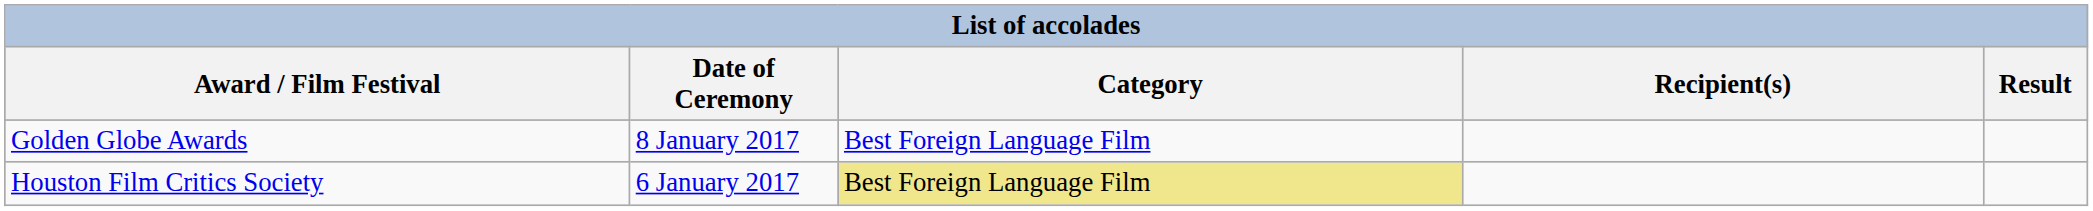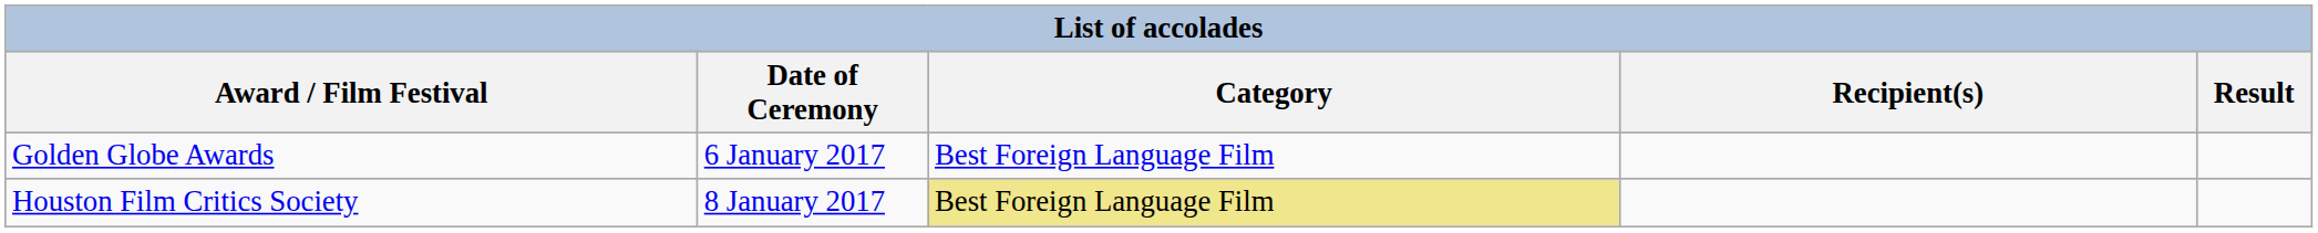 <table class="wikitable sortable">
 <tr style="background:#ccc; text-align:center;">
 <th colspan=6 style="background:#B0C4DE;">List of accolades</th>
 </tr>
 <tr style="background:#ccc; text-align:center;">
 <th scope="col" width="30%">Award / Film Festival</th>
 <th scope="col" width="10%">Date of Ceremony</th>
 <th scope="col" width="30%">Category</th>
 <th scope="col" width="25%">Recipient(s)</th>
 <th scope="col" width="10%">Result</th>
 </tr>
 <tr>
 <td><a href='#'>Golden Globe Awards</a></td>
-<td><a href='#'>8 January 2017</a></td>
+<td><a href='#'>6 January 2017</a></td>
 <td><a href='#'>Best Foreign Language Film</a></td>
 <td></td>
 <td></td>
 </tr>
 <tr>
 <td><a href='#'>Houston Film Critics Society</a></td>
-<td><a href='#'>6 January 2017</a></td>
+<td><a href='#'>8 January 2017</a></td>
 <td style="background: khaki;">Best Foreign Language Film</td>
 <td></td>
 <td></td>
 </tr>
 </table>
